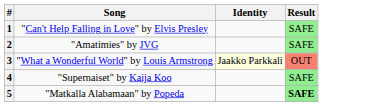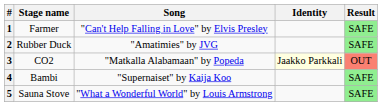 <table class="wikitable plainrowheaders" style="text-align: center;">
 <tr>
 <th>#</th>
+<th>Stage name</th>
 <th>Song</th>
 <th>Identity</th>
 <th>Result</th>
 </tr>
 <tr>
 <th>1</th>
+<td>Farmer</td>
 <td>"<a href='#'>Can't Help Falling in Love</a>" by <a href='#'>Elvis Presley</a></td>
 <td></td>
 <td bgcolor="lightgreen">SAFE</td>
 </tr>
 <tr>
 <th>2</th>
+<td>Rubber Duck</td>
 <td>"Amatimies" by <a href='#'>JVG</a></td>
 <td></td>
 <td bgcolor="lightgreen">SAFE</td>
 </tr>
 <tr>
 <th>3</th>
-<td>"<a href='#'>What a Wonderful World</a>" by <a href='#'>Louis Armstrong</a></td>
+<td>CO2</td>
+<td>"Matkalla Alabamaan" by <a href='#'>Popeda</a></td>
 <td style="background: lightyellow;">Jaakko Parkkali</td>
 <td bgcolor="salmon">OUT</td>
 </tr>
 <tr>
 <th>4</th>
+<td>Bambi</td>
 <td>"Supernaiset" by <a href='#'>Kaija Koo</a></td>
 <td></td>
 <td bgcolor="lightgreen">SAFE</td>
 </tr>
 <tr>
 <th>5</th>
-<td>"Matkalla Alabamaan" by <a href='#'>Popeda</a></td>
+<td>Sauna Stove</td>
+<td>"<a href='#'>What a Wonderful World</a>" by <a href='#'>Louis Armstrong</a></td>
 <td></td>
-<td bgcolor="lightgreen"><strong>SAFE</strong></td>
+<td bgcolor="lightgreen">SAFE</td>
 </tr>
 </table>
